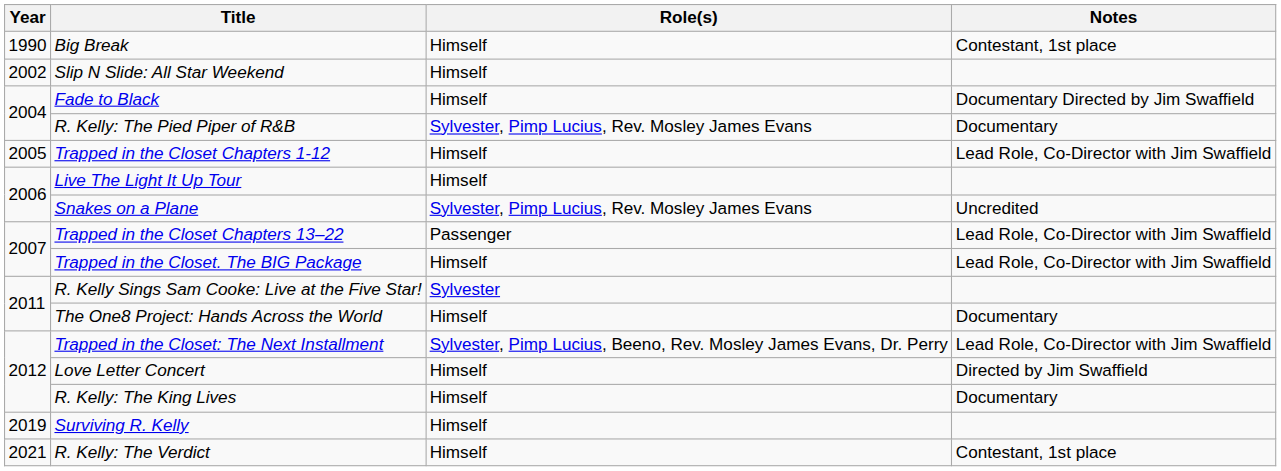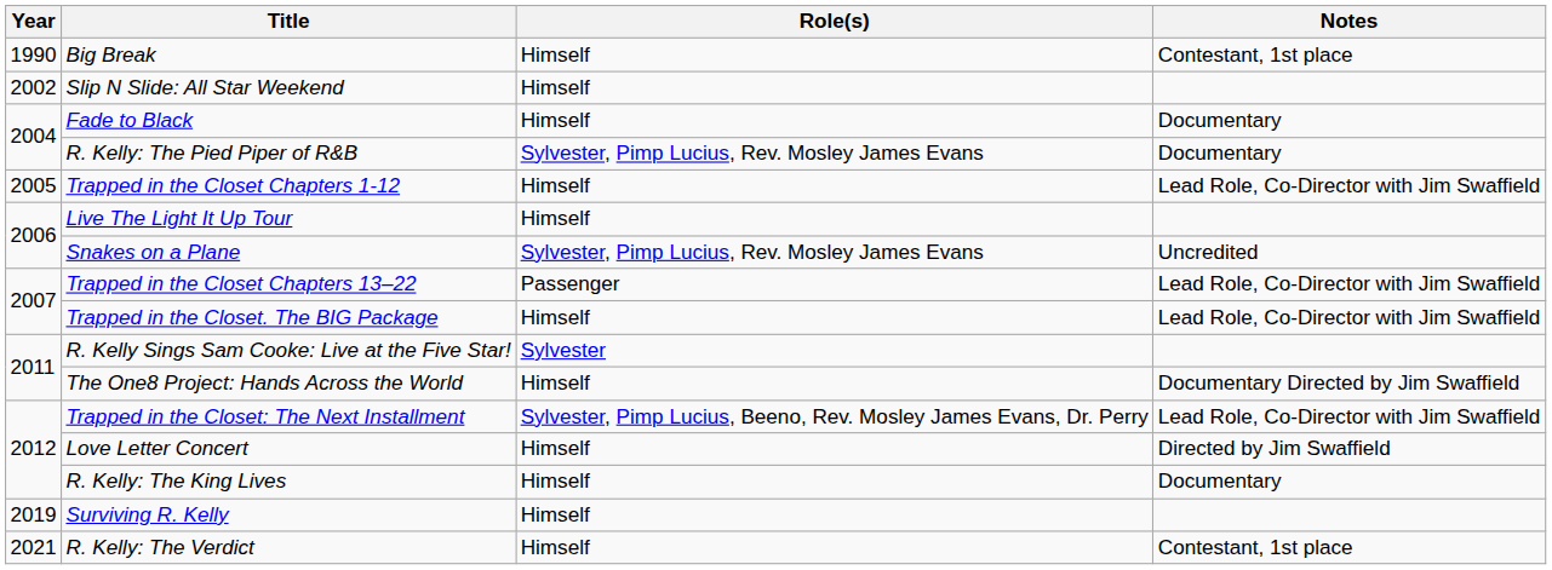 <table class="wikitable sortable plainrowheaders">
 <tr>
 <th scope="col">Year</th>
 <th scope="col">Title</th>
 <th scope="col">Role(s)</th>
 <th scope="col" class="unsortable">Notes</th>
 </tr>
 <tr>
 <td>1990</td>
 <td><em>Big Break</em></td>
 <td>Himself</td>
 <td>Contestant, 1st place</td>
 </tr>
 <tr>
 <td>2002</td>
 <td><em>Slip N Slide: All Star Weekend</em></td>
 <td>Himself</td>
 <td></td>
 </tr>
 <tr>
 <td rowspan=2>2004</td>
 <td><em><a href='#'>Fade to Black</a></em></td>
 <td>Himself</td>
-<td>Documentary Directed by Jim Swaffield</td>
+<td>Documentary</td>
 </tr>
 <tr>
 <td><em>R. Kelly: The Pied Piper of R&B</em></td>
 <td><a href='#'>Sylvester</a>, <a href='#'>Pimp Lucius</a>, Rev. Mosley James Evans</td>
 <td>Documentary</td>
 </tr>
 <tr>
 <td>2005</td>
 <td><em><a href='#'>Trapped in the Closet Chapters 1-12</a></em></td>
 <td>Himself</td>
 <td>Lead Role, Co-Director with Jim Swaffield</td>
 </tr>
 <tr>
 <td rowspan=2>2006</td>
 <td><em><a href='#'>Live The Light It Up Tour</a></em></td>
 <td>Himself</td>
 <td></td>
 </tr>
 <tr>
 <td><em><a href='#'>Snakes on a Plane</a></em></td>
 <td><a href='#'>Sylvester</a>, <a href='#'>Pimp Lucius</a>, Rev. Mosley James Evans</td>
 <td>Uncredited</td>
 </tr>
 <tr>
 <td rowspan=2>2007</td>
 <td><em><a href='#'>Trapped in the Closet Chapters 13–22</a></em></td>
 <td>Passenger</td>
 <td>Lead Role, Co-Director with Jim Swaffield</td>
 </tr>
 <tr>
 <td><em><a href='#'>Trapped in the Closet. The BIG Package</a></em></td>
 <td>Himself</td>
 <td>Lead Role, Co-Director with Jim Swaffield</td>
 </tr>
 <tr>
 <td rowspan=2>2011</td>
 <td><em>R. Kelly Sings Sam Cooke: Live at the Five Star!</em></td>
 <td><a href='#'>Sylvester</a></td>
 <td></td>
 </tr>
 <tr>
 <td><em>The One8 Project: Hands Across the World</em></td>
 <td>Himself</td>
-<td>Documentary</td>
+<td>Documentary Directed by Jim Swaffield</td>
 </tr>
 <tr>
 <td rowspan=3>2012</td>
 <td><em><a href='#'>Trapped in the Closet: The Next Installment</a></em></td>
 <td><a href='#'>Sylvester</a>, <a href='#'>Pimp Lucius</a>, Beeno, Rev. Mosley James Evans, Dr. Perry</td>
 <td>Lead Role, Co-Director with Jim Swaffield</td>
 </tr>
 <tr>
 <td><em>Love Letter Concert</em></td>
 <td>Himself</td>
 <td>Directed by Jim Swaffield</td>
 </tr>
 <tr>
 <td><em>R. Kelly: The King Lives</em></td>
 <td>Himself</td>
 <td>Documentary</td>
 </tr>
 <tr>
 <td>2019</td>
 <td><em><a href='#'>Surviving R. Kelly</a></em></td>
 <td>Himself</td>
 <td></td>
 </tr>
 <tr>
 <td>2021</td>
 <td><em>R. Kelly: The Verdict</em></td>
 <td>Himself</td>
 <td>Contestant, 1st place</td>
 </tr>
 </table>
